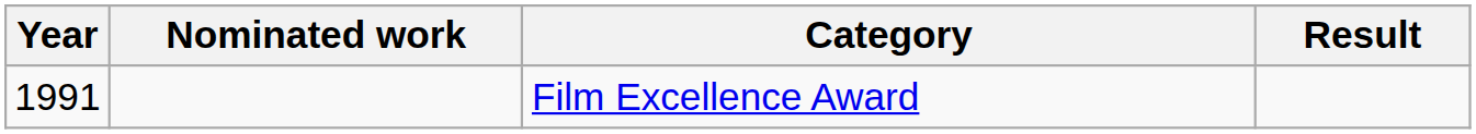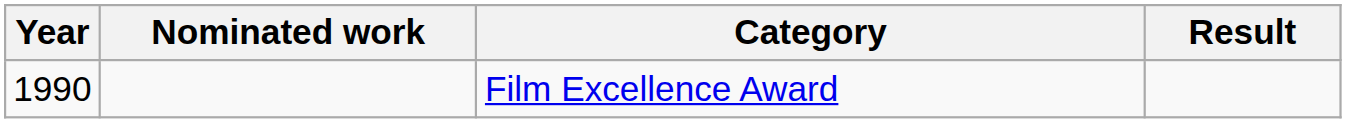 <table class=wikitable>
 <tr>
 <th width=4%>Year</th>
 <th width=29%>Nominated work</th>
 <th width=52%>Category</th>
 <th width=15%>Result</th>
 </tr>
 <tr>
-<td align=center>1991</td>
+<td align=center>1990</td>
 <td></td>
 <td><a href='#'>Film Excellence Award</a></td>
 <td></td>
 </tr>
 </table>
